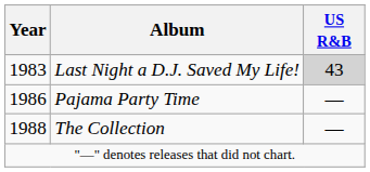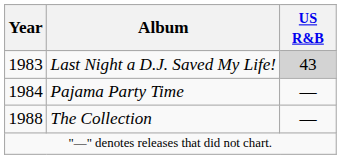 <table class="wikitable">
 <tr>
 <th>Year</th>
 <th>Album</th>
 <th style="width:45px;"><small><a href='#'>US R&B</a></small><br></th>
 </tr>
 <tr>
 <td>1983</td>
 <td><em>Last Night a D.J. Saved My Life!</em></td>
 <td align=center style="background: lightgrey;">43</td>
 </tr>
 <tr>
-<td>1986</td>
+<td>1984</td>
 <td><em>Pajama Party Time</em></td>
 <td align=center>—</td>
 </tr>
 <tr>
 <td>1988</td>
 <td><em>The Collection</em></td>
 <td align=center>—</td>
 </tr>
 <tr>
 <td colspan="5" style="text-align:center; font-size:9pt;">"—" denotes releases that did not chart.</td>
 </tr>
 </table>
